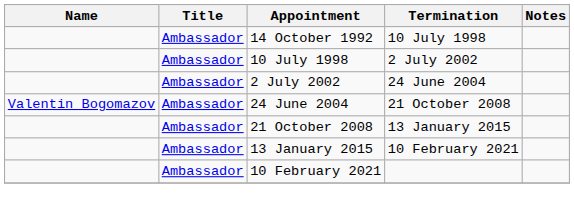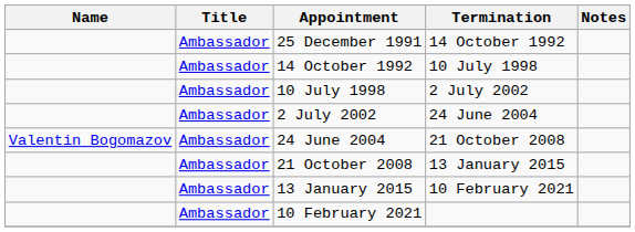 <table class="wikitable">
 <tr valign="middle">
 <th>Name</th>
 <th>Title</th>
 <th>Appointment</th>
 <th>Termination</th>
 <th>Notes</th>
+</tr>
+<tr>
+<td></td>
+<td><a href='#'>Ambassador</a></td>
+<td>25 December 1991</td>
+<td>14 October 1992</td>
+<td></td>
 </tr>
 <tr>
 <td></td>
 <td><a href='#'>Ambassador</a></td>
 <td>14 October 1992</td>
 <td>10 July 1998</td>
 <td></td>
 </tr>
 <tr>
 <td></td>
 <td><a href='#'>Ambassador</a></td>
 <td>10 July 1998</td>
 <td>2 July 2002</td>
 <td></td>
 </tr>
 <tr>
 <td></td>
 <td><a href='#'>Ambassador</a></td>
 <td>2 July 2002</td>
 <td>24 June 2004</td>
 <td></td>
 </tr>
 <tr>
 <td><a href='#'>Valentin Bogomazov</a></td>
 <td><a href='#'>Ambassador</a></td>
 <td>24 June 2004</td>
 <td>21 October 2008</td>
 <td></td>
 </tr>
 <tr>
 <td></td>
 <td><a href='#'>Ambassador</a></td>
 <td>21 October 2008</td>
 <td>13 January 2015</td>
 <td></td>
 </tr>
 <tr>
 <td></td>
 <td><a href='#'>Ambassador</a></td>
 <td>13 January 2015</td>
 <td>10 February 2021</td>
 <td></td>
 </tr>
 <tr>
 <td></td>
 <td><a href='#'>Ambassador</a></td>
 <td>10 February 2021</td>
 <td></td>
 <td></td>
 </tr>
 <tr>
 </tr>
 </table>
